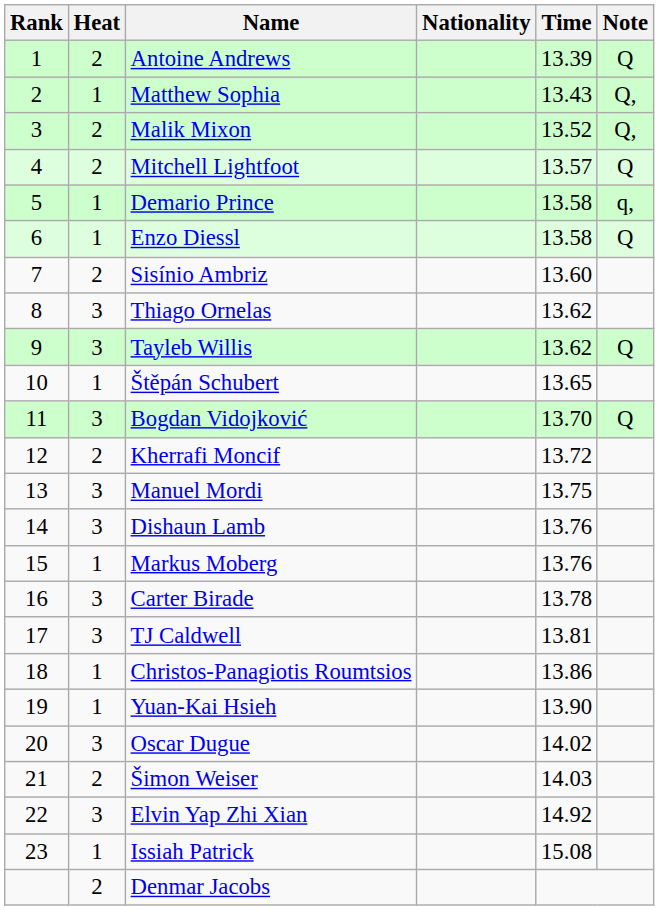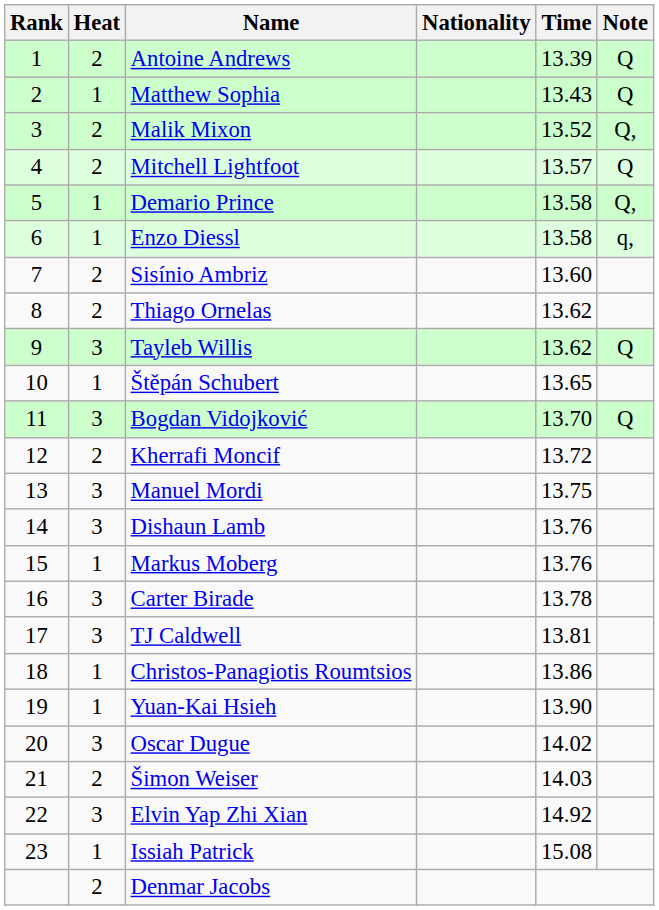 <table class="wikitable sortable" style="text-align:center">
 <tr>
 <th>Rank</th>
 <th>Heat</th>
 <th>Name</th>
 <th>Nationality</th>
 <th>Time</th>
 <th>Note</th>
 </tr>
 <tr bgcolor=ccffcc>
 <td>1</td>
 <td>2</td>
 <td align=left><a href='#'>Antoine Andrews</a></td>
 <td align=left></td>
 <td>13.39</td>
 <td>Q</td>
 </tr>
 <tr bgcolor=ccffcc>
 <td>2</td>
 <td>1</td>
 <td align=left><a href='#'>Matthew Sophia</a></td>
 <td align=left></td>
 <td>13.43</td>
-<td>Q, </td>
+<td>Q</td>
 </tr>
 <tr bgcolor=ccffcc>
 <td>3</td>
 <td>2</td>
 <td align=left><a href='#'>Malik Mixon</a></td>
 <td align=left></td>
 <td>13.52</td>
 <td>Q, </td>
 </tr>
 <tr bgcolor=ddffdd>
 <td>4</td>
 <td>2</td>
 <td align=left><a href='#'>Mitchell Lightfoot</a></td>
 <td align=left></td>
 <td>13.57</td>
 <td>Q</td>
 </tr>
 <tr bgcolor=ccffcc>
 <td>5</td>
 <td>1</td>
 <td align=left><a href='#'>Demario Prince</a></td>
 <td align=left></td>
 <td>13.58</td>
-<td>q, </td>
+<td>Q, </td>
 </tr>
 <tr bgcolor=ddffdd>
 <td>6</td>
 <td>1</td>
 <td align=left><a href='#'>Enzo Diessl</a></td>
 <td align=left></td>
 <td>13.58</td>
-<td>Q</td>
+<td>q, </td>
 </tr>
 <tr>
 <td>7</td>
 <td>2</td>
 <td align=left><a href='#'>Sisínio Ambriz</a></td>
 <td align=left></td>
 <td>13.60</td>
 <td></td>
 </tr>
 <tr>
 <td>8</td>
-<td>3</td>
+<td>2</td>
 <td align=left><a href='#'>Thiago Ornelas</a></td>
 <td align=left></td>
 <td>13.62 </td>
 <td></td>
 </tr>
 <tr bgcolor=ccffcc>
 <td>9</td>
 <td>3</td>
 <td align=left><a href='#'>Tayleb Willis</a></td>
 <td align=left></td>
 <td>13.62 </td>
 <td>Q</td>
 </tr>
 <tr>
 <td>10</td>
 <td>1</td>
 <td align=left><a href='#'>Štěpán Schubert</a></td>
 <td align=left></td>
 <td>13.65</td>
 <td></td>
 </tr>
 <tr bgcolor=ccffcc>
 <td>11</td>
 <td>3</td>
 <td align=left><a href='#'>Bogdan Vidojković</a></td>
 <td align=left></td>
 <td>13.70</td>
 <td>Q</td>
 </tr>
 <tr>
 <td>12</td>
 <td>2</td>
 <td align=left><a href='#'>Kherrafi Moncif</a></td>
 <td align=left></td>
 <td>13.72</td>
 <td></td>
 </tr>
 <tr>
 <td>13</td>
 <td>3</td>
 <td align=left><a href='#'>Manuel Mordi</a></td>
 <td align=left></td>
 <td>13.75</td>
 <td></td>
 </tr>
 <tr>
 <td>14</td>
 <td>3</td>
 <td align=left><a href='#'>Dishaun Lamb</a></td>
 <td align=left></td>
 <td>13.76 </td>
 <td></td>
 </tr>
 <tr>
 <td>15</td>
 <td>1</td>
 <td align=left><a href='#'>Markus Moberg</a></td>
 <td align=left></td>
 <td>13.76 </td>
 <td></td>
 </tr>
 <tr>
 <td>16</td>
 <td>3</td>
 <td align=left><a href='#'>Carter Birade</a></td>
 <td align=left></td>
 <td>13.78</td>
 <td></td>
 </tr>
 <tr>
 <td>17</td>
 <td>3</td>
 <td align=left><a href='#'>TJ Caldwell</a></td>
 <td align=left></td>
 <td>13.81</td>
 <td></td>
 </tr>
 <tr>
 <td>18</td>
 <td>1</td>
 <td align=left><a href='#'>Christos-Panagiotis Roumtsios</a></td>
 <td align=left></td>
 <td>13.86</td>
 <td></td>
 </tr>
 <tr>
 <td>19</td>
 <td>1</td>
 <td align=left><a href='#'>Yuan-Kai Hsieh</a></td>
 <td align=left></td>
 <td>13.90</td>
 <td></td>
 </tr>
 <tr>
 <td>20</td>
 <td>3</td>
 <td align=left><a href='#'>Oscar Dugue</a></td>
 <td align=left></td>
 <td>14.02</td>
 <td></td>
 </tr>
 <tr>
 <td>21</td>
 <td>2</td>
 <td align=left><a href='#'>Šimon Weiser</a></td>
 <td align=left></td>
 <td>14.03</td>
 <td></td>
 </tr>
 <tr>
 <td>22</td>
 <td>3</td>
 <td align=left><a href='#'>Elvin Yap Zhi Xian</a></td>
 <td align=left></td>
 <td>14.92</td>
 <td></td>
 </tr>
 <tr>
 <td>23</td>
 <td>1</td>
 <td align=left><a href='#'>Issiah Patrick</a></td>
 <td align=left></td>
 <td>15.08</td>
 <td></td>
 </tr>
 <tr>
 <td></td>
 <td>2</td>
 <td align=left><a href='#'>Denmar Jacobs</a></td>
 <td align=left></td>
 <td colspan=2></td>
 </tr>
 </table>
